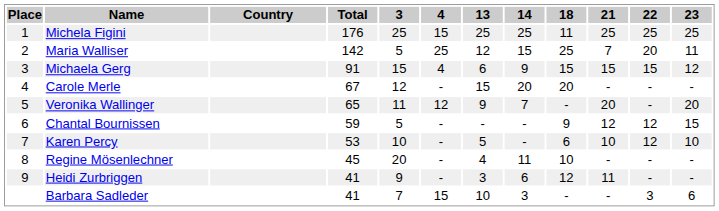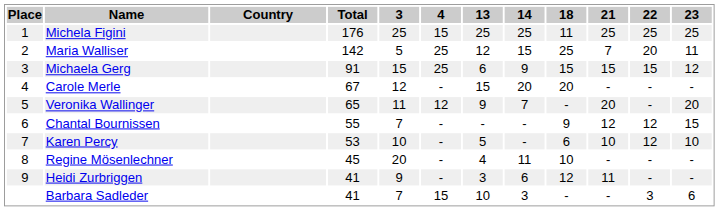 <table border="0" style="border: 1px solid #999; background-color:#FFFFFF; text-align:center; font-size:86%; line-height:15px;">
 <tr align="center" bgcolor="#CCCCCC">
 <th width=35>Place</th>
 <th width=170>Name</th>
 <th width=120>Country</th>
 <th width=50>Total</th>
 <th width=40>3</th>
 <th width=40>4</th>
 <th width=40>13</th>
 <th width=40>14</th>
 <th width=40>18</th>
 <th width=40>21</th>
 <th width=40>22</th>
 <th width=40>23</th>
 </tr>
 <tr bgcolor="#EFEFEF">
 <td>1</td>
 <td align="left"><a href='#'>Michela Figini</a></td>
 <td align="left"></td>
 <td>176</td>
 <td>25</td>
 <td>15</td>
 <td>25</td>
 <td>25</td>
 <td>11</td>
 <td>25</td>
 <td>25</td>
 <td>25</td>
 </tr>
 <tr>
 <td>2</td>
 <td align="left"><a href='#'>Maria Walliser</a></td>
 <td align="left"></td>
 <td>142</td>
 <td>5</td>
 <td>25</td>
 <td>12</td>
 <td>15</td>
 <td>25</td>
 <td>7</td>
 <td>20</td>
 <td>11</td>
 </tr>
 <tr bgcolor="#EFEFEF">
 <td>3</td>
 <td align="left"><a href='#'>Michaela Gerg</a></td>
 <td align="left"></td>
 <td>91</td>
 <td>15</td>
-<td>4</td>
+<td>25</td>
 <td>6</td>
 <td>9</td>
 <td>15</td>
 <td>15</td>
 <td>15</td>
 <td>12</td>
 </tr>
 <tr>
 <td>4</td>
 <td align="left"><a href='#'>Carole Merle</a></td>
 <td align="left"></td>
 <td>67</td>
 <td>12</td>
 <td>-</td>
 <td>15</td>
 <td>20</td>
 <td>20</td>
 <td>-</td>
 <td>-</td>
 <td>-</td>
 </tr>
 <tr bgcolor="#EFEFEF">
 <td>5</td>
 <td align="left"><a href='#'>Veronika Wallinger</a></td>
 <td align="left"></td>
 <td>65</td>
 <td>11</td>
 <td>12</td>
 <td>9</td>
 <td>7</td>
 <td>-</td>
 <td>20</td>
 <td>-</td>
 <td>20</td>
 </tr>
 <tr>
 <td>6</td>
 <td align="left"><a href='#'>Chantal Bournissen</a></td>
 <td align="left"></td>
-<td>59</td>
-<td>5</td>
+<td>55</td>
+<td>7</td>
 <td>-</td>
 <td>-</td>
 <td>-</td>
 <td>9</td>
 <td>12</td>
 <td>12</td>
 <td>15</td>
 </tr>
 <tr bgcolor="#EFEFEF">
 <td>7</td>
 <td align="left"><a href='#'>Karen Percy</a></td>
 <td align="left"></td>
 <td>53</td>
 <td>10</td>
 <td>-</td>
 <td>5</td>
 <td>-</td>
 <td>6</td>
 <td>10</td>
 <td>12</td>
 <td>10</td>
 </tr>
 <tr>
 <td>8</td>
 <td align="left"><a href='#'>Regine Mösenlechner</a></td>
 <td align="left"></td>
 <td>45</td>
 <td>20</td>
 <td>-</td>
 <td>4</td>
 <td>11</td>
 <td>10</td>
 <td>-</td>
 <td>-</td>
 <td>-</td>
 </tr>
 <tr bgcolor="#EFEFEF">
 <td>9</td>
 <td align="left"><a href='#'>Heidi Zurbriggen</a></td>
 <td align="left"></td>
 <td>41</td>
 <td>9</td>
 <td>-</td>
 <td>3</td>
 <td>6</td>
 <td>12</td>
 <td>11</td>
 <td>-</td>
 <td>-</td>
 </tr>
 <tr>
 <td></td>
 <td align="left"><a href='#'>Barbara Sadleder</a></td>
 <td align="left"></td>
 <td>41</td>
 <td>7</td>
 <td>15</td>
 <td>10</td>
 <td>3</td>
 <td>-</td>
 <td>-</td>
 <td>3</td>
 <td>6</td>
 </tr>
 </table>
